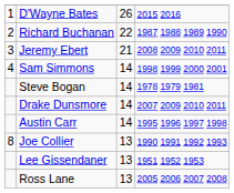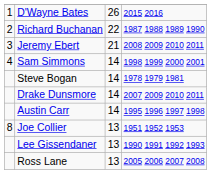 <table class="wikitable">
 <tr>
 </tr>
 <tr>
 <td>1</td>
 <td><a href='#'>D'Wayne Bates</a></td>
 <td>26</td>
 <td style="font-size:80%;"><a href='#'>2015</a> <a href='#'>2016</a></td>
 </tr>
 <tr>
 <td>2</td>
 <td><a href='#'>Richard Buchanan</a></td>
 <td>22</td>
 <td style="font-size:80%;"><a href='#'>1987</a> <a href='#'>1988</a> <a href='#'>1989</a> <a href='#'>1990</a></td>
 </tr>
 <tr>
 <td>3</td>
 <td><a href='#'>Jeremy Ebert</a></td>
 <td>21</td>
 <td style="font-size:80%;"><a href='#'>2008</a> <a href='#'>2009</a> <a href='#'>2010</a> <a href='#'>2011</a></td>
 </tr>
 <tr>
 <td>4</td>
 <td><a href='#'>Sam Simmons</a></td>
 <td>14</td>
 <td style="font-size:80%;"><a href='#'>1998</a> <a href='#'>1999</a> <a href='#'>2000</a> <a href='#'>2001</a></td>
 </tr>
 <tr>
 <td></td>
 <td>Steve Bogan</td>
 <td>14</td>
 <td style="font-size:80%;"><a href='#'>1978</a> <a href='#'>1979</a> <a href='#'>1981</a></td>
 </tr>
 <tr>
 <td></td>
 <td><a href='#'>Drake Dunsmore</a></td>
 <td>14</td>
 <td style="font-size:80%;"><a href='#'>2007</a> <a href='#'>2009</a> <a href='#'>2010</a> <a href='#'>2011</a></td>
 </tr>
 <tr>
 <td></td>
 <td><a href='#'>Austin Carr</a></td>
 <td>14</td>
 <td style="font-size:80%;"><a href='#'>1995</a> <a href='#'>1996</a> <a href='#'>1997</a> <a href='#'>1998</a></td>
 </tr>
 <tr>
 <td>8</td>
 <td><a href='#'>Joe Collier</a></td>
 <td>13</td>
-<td style="font-size:80%;"><a href='#'>1990</a> <a href='#'>1991</a> <a href='#'>1992</a> <a href='#'>1993</a></td>
+<td style="font-size:80%;"><a href='#'>1951</a> <a href='#'>1952</a> <a href='#'>1953</a></td>
 </tr>
 <tr>
 <td></td>
 <td><a href='#'>Lee Gissendaner</a></td>
 <td>13</td>
-<td style="font-size:80%;"><a href='#'>1951</a> <a href='#'>1952</a> <a href='#'>1953</a></td>
+<td style="font-size:80%;"><a href='#'>1990</a> <a href='#'>1991</a> <a href='#'>1992</a> <a href='#'>1993</a></td>
 </tr>
 <tr>
 <td></td>
 <td>Ross Lane</td>
 <td>13</td>
 <td style="font-size:80%;"><a href='#'>2005</a> <a href='#'>2006</a> <a href='#'>2007</a> <a href='#'>2008</a></td>
 </tr>
 </table>
